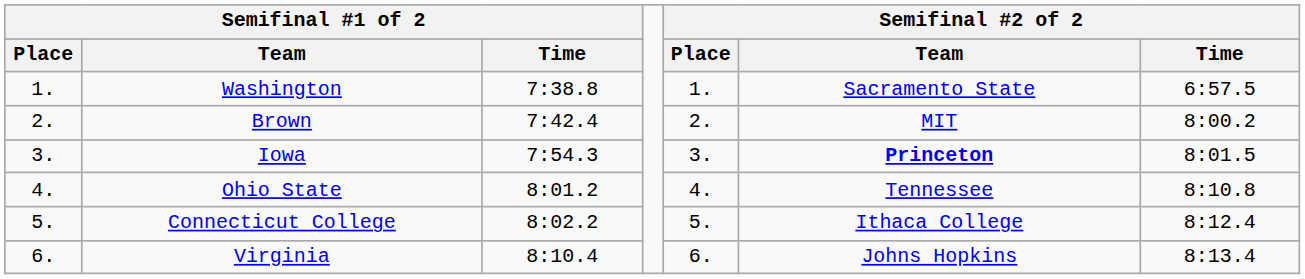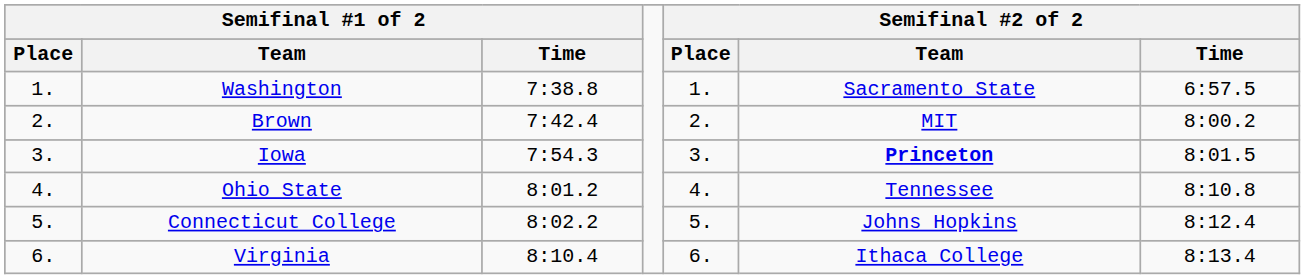 <table class="wikitable" style="font-size:90%; width: 60%; text-align: center">
 <tr>
 <th colspan=3>Semifinal #1 of 2</th>
 <td style="width:1%;" rowspan="57"></td>
 <th colspan=3>Semifinal #2 of 2</th>
 </tr>
 <tr>
 <th width=1%>Place</th>
 <th width=20%>Team</th>
 <th width=8%>Time</th>
 <th width=1%>Place</th>
 <th width=20%>Team</th>
 <th width=8%>Time</th>
 </tr>
 <tr>
 <td align=center>1.</td>
 <td align=center><a href='#'>Washington</a></td>
 <td align=center>7:38.8</td>
 <td align=center>1.</td>
 <td align=center><a href='#'>Sacramento State</a></td>
 <td align=center>6:57.5</td>
 </tr>
 <tr>
 <td align=center>2.</td>
 <td align=center><a href='#'>Brown</a></td>
 <td align=center>7:42.4</td>
 <td align=center>2.</td>
 <td align=center><a href='#'>MIT</a></td>
 <td align=center>8:00.2</td>
 </tr>
 <tr>
 <td align=center>3.</td>
 <td align=center><a href='#'>Iowa</a></td>
 <td align=center>7:54.3</td>
 <td align=center>3.</td>
 <td align=center><strong><a href='#'>Princeton</a></strong></td>
 <td align=center>8:01.5</td>
 </tr>
 <tr>
 <td align=center>4.</td>
 <td align=center><a href='#'>Ohio State</a></td>
 <td align=center>8:01.2</td>
 <td align=center>4.</td>
 <td align=center><a href='#'>Tennessee</a></td>
 <td align=center>8:10.8</td>
 </tr>
 <tr>
 <td align=center>5.</td>
 <td align=center><a href='#'>Connecticut College</a></td>
 <td align=center>8:02.2</td>
 <td align=center>5.</td>
-<td align=center><a href='#'>Ithaca College</a></td>
+<td align=center><a href='#'>Johns Hopkins</a></td>
 <td align=center>8:12.4</td>
 </tr>
 <tr>
 <td align=center>6.</td>
 <td align=center><a href='#'>Virginia</a></td>
 <td align=center>8:10.4</td>
 <td align=center>6.</td>
-<td align=center><a href='#'>Johns Hopkins</a></td>
+<td align=center><a href='#'>Ithaca College</a></td>
 <td align=center>8:13.4</td>
 </tr>
 </table>
